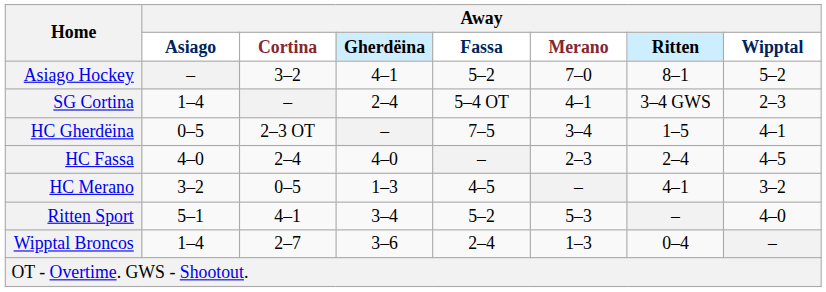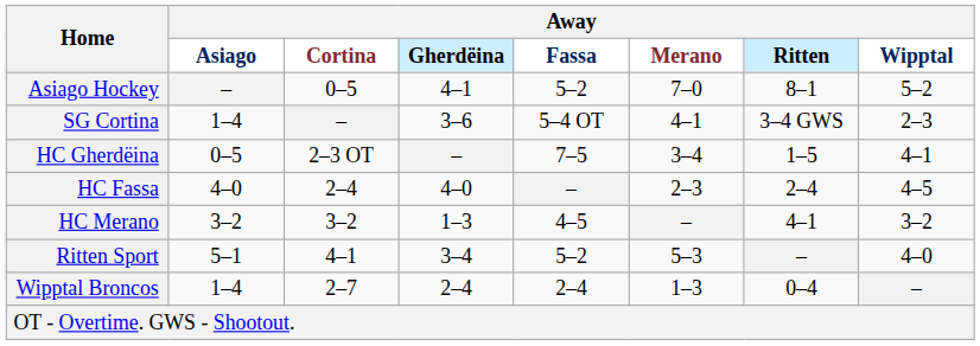 <table class="wikitable" style="margin-left:1em; text-align:center;">
 <tr>
 <th rowspan="2">Home</th>
 <th colspan="7">Away</th>
 </tr>
 <tr>
 <th style="width:80px; background:white; color:#00245D;">Asiago</th>
 <th style="width:80px; background:white; color:#832831;">Cortina</th>
 <th style="width:80px; background:#CCEEFF; color:black;">Gherdëina</th>
 <th style="width:80px; background:white; color:#00245D;">Fassa</th>
 <th style="width:80px; background:white; color:#832831;">Merano</th>
 <th style="width:80px; background:#CCEEFF; color:black;">Ritten</th>
 <th style="width:80px; background:white; color:#00245D;">Wipptal</th>
 </tr>
 <tr>
 <td style="text-align:right; padding-left:7px; padding-right:7px; background:#F2F2F2;"><a href='#'>Asiago Hockey</a></td>
 <td style="background:#F2F2F2;">–</td>
-<td>3–2</td>
+<td>0–5</td>
 <td>4–1</td>
 <td>5–2</td>
 <td>7–0</td>
 <td>8–1</td>
 <td>5–2</td>
 </tr>
 <tr>
 <td style="text-align:right; padding-left:7px; padding-right:7px; background:#F2F2F2;"><a href='#'>SG Cortina</a></td>
 <td>1–4</td>
 <td style="background:#F2F2F2;">–</td>
-<td>2–4</td>
+<td>3–6</td>
 <td>5–4 OT</td>
 <td>4–1</td>
 <td>3–4 GWS</td>
 <td>2–3</td>
 </tr>
 <tr>
 <td style="text-align:right; padding-left:7px; padding-right:7px; background:#F2F2F2;"><a href='#'>HC Gherdëina</a></td>
 <td>0–5</td>
 <td>2–3 OT</td>
 <td style="background:#F2F2F2;">–</td>
 <td>7–5</td>
 <td>3–4</td>
 <td>1–5</td>
 <td>4–1</td>
 </tr>
 <tr>
 <td style="text-align:right; padding-left:7px; padding-right:7px; background:#F2F2F2;"><a href='#'>HC Fassa</a></td>
 <td>4–0</td>
 <td>2–4</td>
 <td>4–0</td>
 <td style="background:#F2F2F2;">–</td>
 <td>2–3</td>
 <td>2–4</td>
 <td>4–5</td>
 </tr>
 <tr>
 <td style="text-align:right; padding-left:7px; padding-right:7px; background:#F2F2F2;"><a href='#'>HC Merano</a></td>
 <td>3–2</td>
-<td>0–5</td>
+<td>3–2</td>
 <td>1–3</td>
 <td>4–5</td>
 <td style="background:#F2F2F2;">–</td>
 <td>4–1</td>
 <td>3–2</td>
 </tr>
 <tr>
 <td style="text-align:right; padding-left:7px; padding-right:7px; background:#F2F2F2;"><a href='#'>Ritten Sport</a></td>
 <td>5–1</td>
 <td>4–1</td>
 <td>3–4</td>
 <td>5–2</td>
 <td>5–3</td>
 <td style="background:#F2F2F2;">–</td>
 <td>4–0</td>
 </tr>
 <tr>
 <td style="text-align:right; padding-left:7px; padding-right:7px; background:#F2F2F2;"><a href='#'>Wipptal Broncos</a></td>
 <td>1–4</td>
 <td>2–7</td>
-<td>3–6</td>
+<td>2–4</td>
 <td>2–4</td>
 <td>1–3</td>
 <td>0–4</td>
 <td style="background:#F2F2F2;">–</td>
 </tr>
 <tr>
 <td colspan="11" style="text-align:left; padding-left:5px; background:#F2F2F2;">OT - <a href='#'>Overtime</a>. GWS - <a href='#'>Shootout</a>.</td>
 </tr>
 </table>
